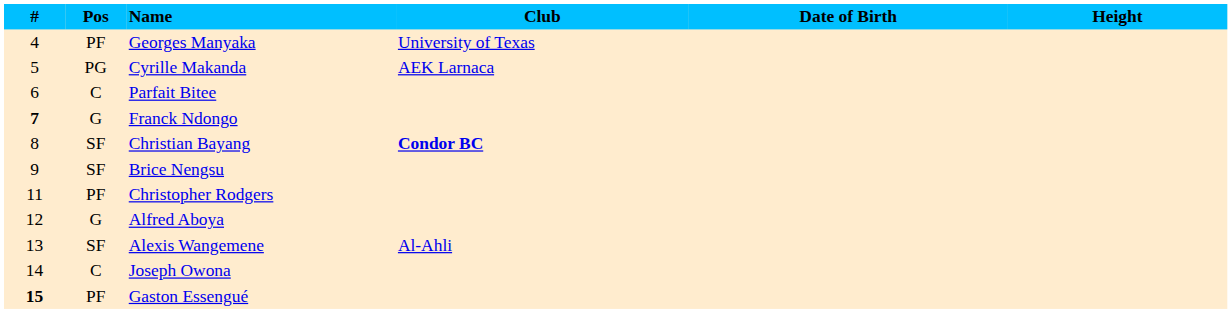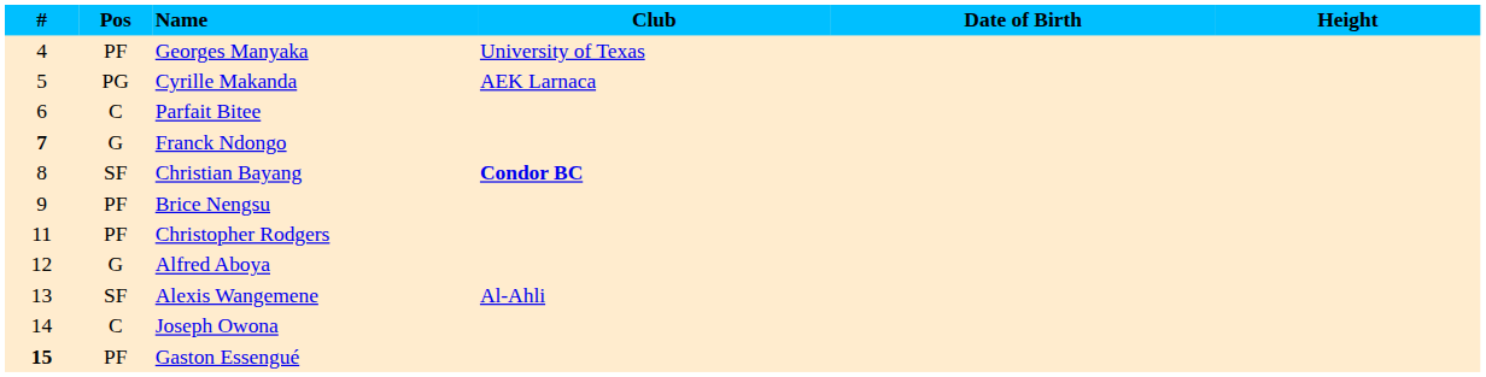 <table border=0 cellpadding=2 cellspacing=0  |- bgcolor=#FFECCE style="text-align:center; font-size:90%;" width=80%>
 <tr bgcolor=#00BFFF>
 <th width=5%>#</th>
 <th width=5%>Pos</th>
 <th width=22% align=left>Name</th>
 <th width=24%>Club</th>
 <th width=26%>Date of Birth</th>
 <th width=18%>Height</th>
 </tr>
 <tr>
 <td>4</td>
 <td>PF</td>
 <td align=left><a href='#'>Georges Manyaka</a></td>
 <td align=left> <a href='#'>University of Texas</a></td>
 <td align=left></td>
 <td></td>
 </tr>
 <tr>
 <td>5</td>
 <td>PG</td>
 <td align=left><a href='#'>Cyrille Makanda</a></td>
 <td align=left> <a href='#'>AEK Larnaca</a></td>
 <td align=left></td>
 <td></td>
 </tr>
 <tr>
 <td>6</td>
 <td>C</td>
 <td align=left><a href='#'>Parfait Bitee</a></td>
 <td align=left></td>
 <td align=left></td>
 <td></td>
 </tr>
 <tr>
 <td><strong>7</strong></td>
 <td>G</td>
 <td align=left><a href='#'>Franck Ndongo</a></td>
 <td align=left></td>
 <td align=left></td>
 <td></td>
 </tr>
 <tr>
 <td>8</td>
 <td>SF</td>
 <td align=left><a href='#'>Christian Bayang</a></td>
 <td align=left><strong> <a href='#'>Condor BC</a></strong></td>
 <td align=left></td>
 <td></td>
 </tr>
 <tr>
 <td>9</td>
-<td>SF</td>
+<td>PF</td>
 <td align=left><a href='#'>Brice Nengsu</a></td>
 <td align=left></td>
 <td align=left></td>
 <td></td>
 </tr>
 <tr>
 <td>11</td>
 <td>PF</td>
 <td align=left><a href='#'>Christopher Rodgers</a></td>
 <td align=left></td>
 <td align=left></td>
 <td></td>
 </tr>
 <tr>
 <td>12</td>
 <td>G</td>
 <td align=left><a href='#'>Alfred Aboya</a></td>
 <td align=left></td>
 <td align=left></td>
 <td></td>
 </tr>
 <tr>
 <td>13</td>
 <td>SF</td>
 <td align=left><a href='#'>Alexis Wangemene</a></td>
 <td align=left> <a href='#'>Al-Ahli</a></td>
 <td align=left></td>
 <td></td>
 </tr>
 <tr>
 <td>14</td>
 <td>C</td>
 <td align=left><a href='#'>Joseph Owona</a></td>
 <td align=left></td>
 <td align=left></td>
 <td></td>
 </tr>
 <tr>
 <td><strong>15</strong></td>
 <td>PF</td>
 <td align=left><a href='#'>Gaston Essengué</a></td>
 <td align=left></td>
 <td align=left></td>
 <td></td>
 </tr>
 </table>
